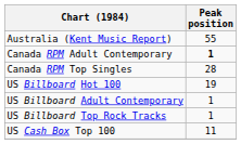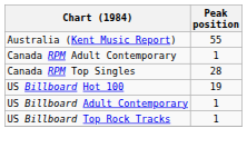 <table class="wikitable sortable">
 <tr>
 <th>Chart (1984)</th>
 <th>Peak<br>position</th>
 </tr>
 <tr>
 <td>Australia (<a href='#'>Kent Music Report</a>)</td>
 <td style="text-align:center;">55</td>
 </tr>
 <tr>
 <td>Canada <em><a href='#'>RPM</a></em> Adult Contemporary</td>
-<td style="text-align:center;"><strong>1</strong></td>
+<td style="text-align:center;">1</td>
 </tr>
 <tr>
 <td>Canada <em><a href='#'>RPM</a></em> Top Singles</td>
 <td style="text-align:center;">28</td>
 </tr>
 <tr>
 <td>US <em><a href='#'>Billboard</a></em> <a href='#'>Hot 100</a></td>
 <td style="text-align:center;">19</td>
 </tr>
 <tr>
 <td>US <em>Billboard</em> <a href='#'>Adult Contemporary</a></td>
 <td style="text-align:center;">1</td>
 </tr>
 <tr>
 <td>US <em>Billboard</em> <a href='#'>Top Rock Tracks</a></td>
 <td style="text-align:center;">1</td>
 </tr>
 <tr>
-<td>US <a href='#'><em>Cash Box</em></a> Top 100</td>
-<td align="center">11</td>
-</tr>
-<tr>
 </tr>
 </table>
